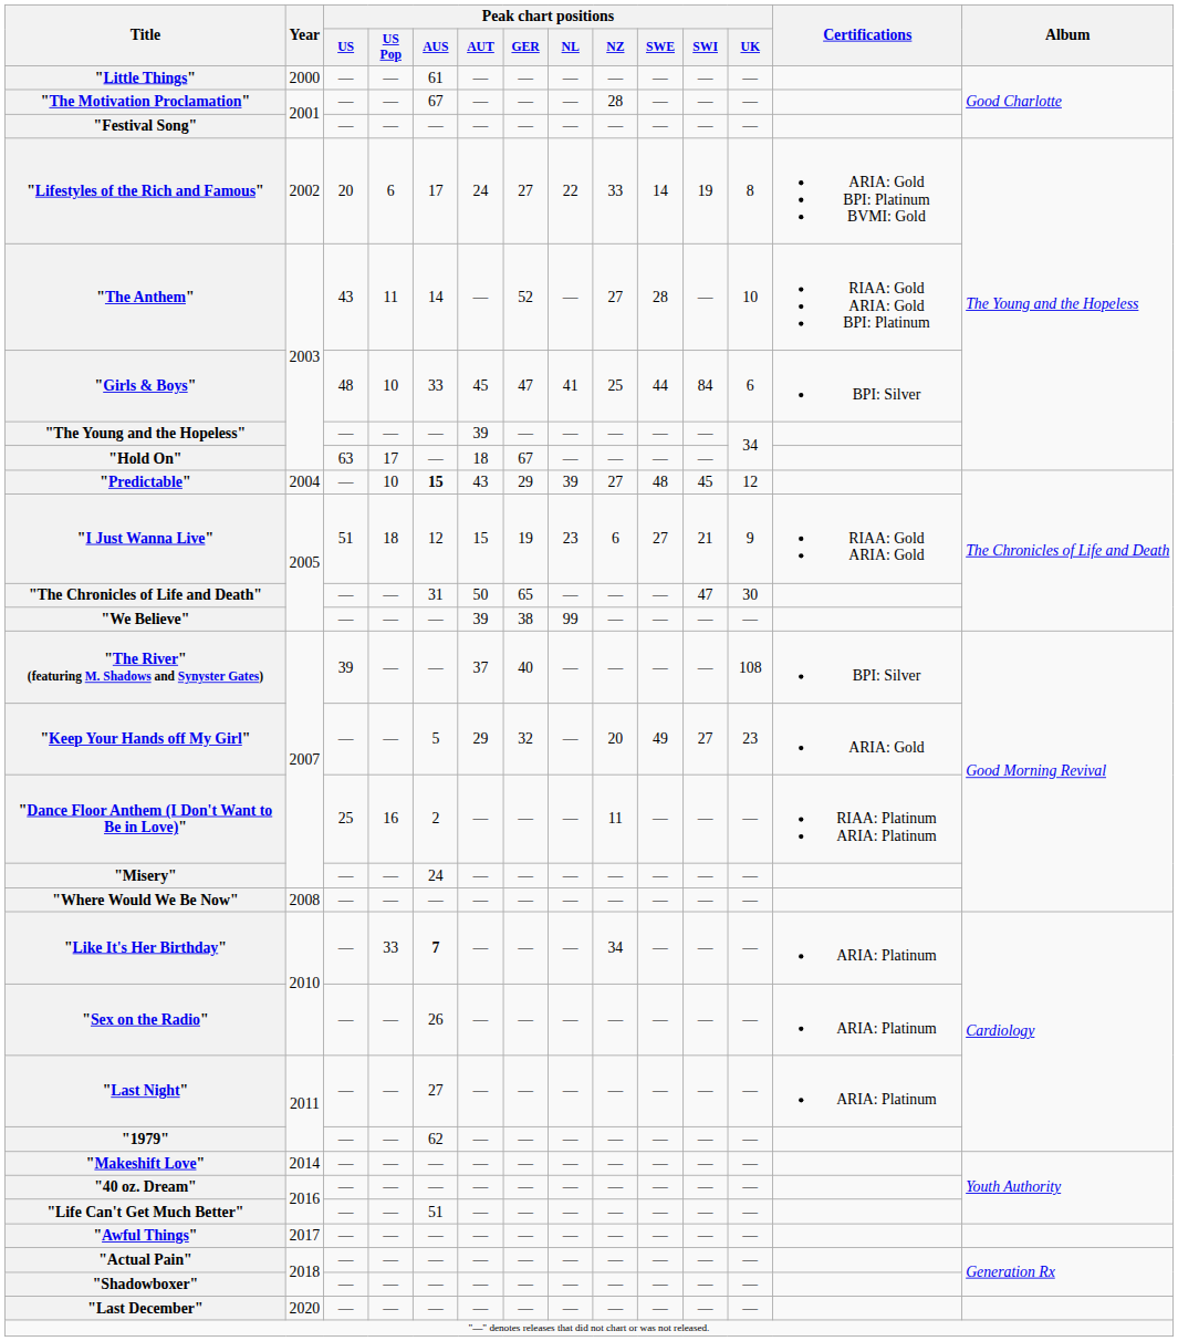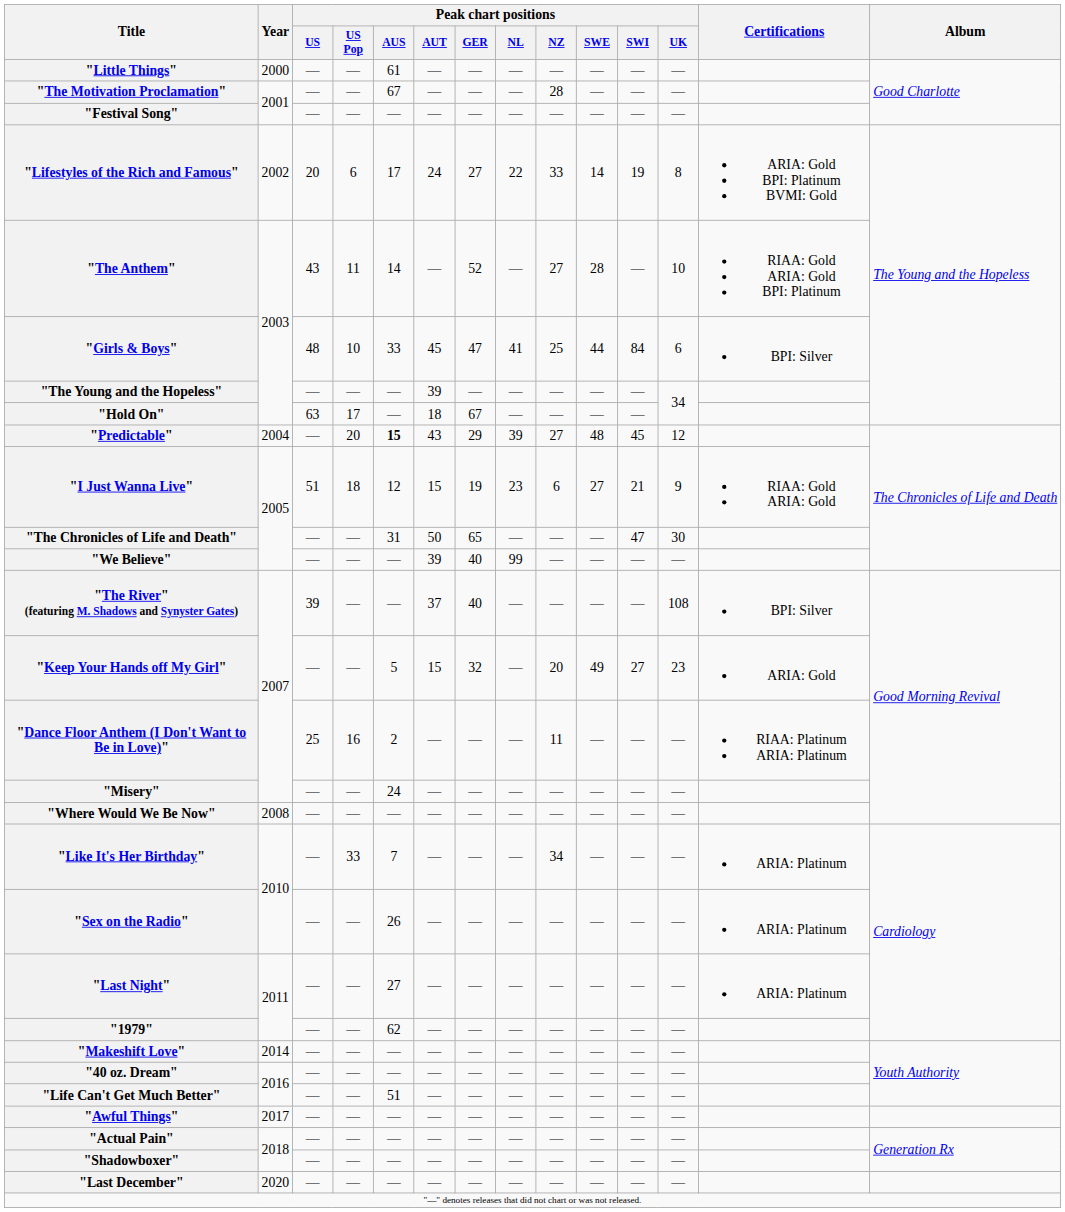 <table class="wikitable plainrowheaders" style="text-align:center;">
 <tr>
 <th scope="col" rowspan="2" style="width:18em;">Title</th>
 <th scope="col" rowspan="2">Year</th>
 <th scope="col" colspan="10">Peak chart positions</th>
 <th scope="col" rowspan="2" style="width:12em;"><a href='#'>Certifications</a></th>
 <th scope="col" rowspan="2">Album</th>
 </tr>
 <tr>
 <th style="width:3em;font-size:85%"><a href='#'>US</a><br></th>
 <th style="width:3em;font-size:85%"><a href='#'>US<br>Pop</a><br></th>
 <th style="width:3em;font-size:85%"><a href='#'>AUS</a><br></th>
 <th style="width:3em;font-size:85%"><a href='#'>AUT</a><br></th>
 <th style="width:3em;font-size:85%"><a href='#'>GER</a><br></th>
 <th style="width:3em;font-size:85%"><a href='#'>NL</a><br></th>
 <th style="width:3em;font-size:85%"><a href='#'>NZ</a><br></th>
 <th style="width:3em;font-size:85%"><a href='#'>SWE</a><br></th>
 <th style="width:3em;font-size:85%"><a href='#'>SWI</a><br></th>
 <th style="width:3em;font-size:85%"><a href='#'>UK</a><br></th>
 </tr>
 <tr>
 <th scope="row">"<a href='#'>Little Things</a>"</th>
 <td>2000</td>
 <td>—</td>
 <td>—</td>
 <td>61</td>
 <td>—</td>
 <td>—</td>
 <td>—</td>
 <td>—</td>
 <td>—</td>
 <td>—</td>
 <td>—</td>
 <td></td>
 <td rowspan="3" style="text-align:left;"><em><a href='#'>Good Charlotte</a></em></td>
 </tr>
 <tr>
 <th scope="row">"<a href='#'>The Motivation Proclamation</a>"</th>
 <td rowspan="2">2001</td>
 <td>—</td>
 <td>—</td>
 <td>67</td>
 <td>—</td>
 <td>—</td>
 <td>—</td>
 <td>28</td>
 <td>—</td>
 <td>—</td>
 <td>—</td>
 <td></td>
 </tr>
 <tr>
 <th scope="row">"Festival Song"</th>
 <td>—</td>
 <td>—</td>
 <td>—</td>
 <td>—</td>
 <td>—</td>
 <td>—</td>
 <td>—</td>
 <td>—</td>
 <td>—</td>
 <td>—</td>
 <td></td>
 </tr>
 <tr>
 <th scope="row">"<a href='#'>Lifestyles of the Rich and Famous</a>"</th>
 <td>2002</td>
 <td>20</td>
 <td>6</td>
 <td>17</td>
 <td>24</td>
 <td>27</td>
 <td>22</td>
 <td>33</td>
 <td>14</td>
 <td>19</td>
 <td>8</td>
 <td><br><ul><li>ARIA: Gold</li><li>BPI: Platinum</li><li>BVMI: Gold</li></ul></td>
 <td rowspan="5" style="text-align:left;"><em><a href='#'>The Young and the Hopeless</a></em></td>
 </tr>
 <tr>
 <th scope="row">"<a href='#'>The Anthem</a>"</th>
 <td rowspan="4">2003</td>
 <td>43</td>
 <td>11</td>
 <td>14</td>
 <td>—</td>
 <td>52</td>
 <td>—</td>
 <td>27</td>
 <td>28</td>
 <td>—</td>
 <td>10</td>
 <td><br><ul><li>RIAA: Gold</li><li>ARIA: Gold</li><li>BPI: Platinum</li></ul></td>
 </tr>
 <tr>
 <th scope="row">"<a href='#'>Girls & Boys</a>"</th>
 <td>48</td>
 <td>10</td>
 <td>33</td>
 <td>45</td>
 <td>47</td>
 <td>41</td>
 <td>25</td>
 <td>44</td>
 <td>84</td>
 <td>6</td>
 <td><br><ul><li>BPI: Silver</li></ul></td>
 </tr>
 <tr>
 <th scope="row">"The Young and the Hopeless"</th>
 <td>—</td>
 <td>—</td>
 <td>—</td>
 <td>39</td>
 <td>—</td>
 <td>—</td>
 <td>—</td>
 <td>—</td>
 <td>—</td>
 <td rowspan="2">34</td>
 <td></td>
 </tr>
 <tr>
 <th scope="row">"Hold On"</th>
 <td>63</td>
 <td>17</td>
 <td>—</td>
 <td>18</td>
 <td>67</td>
 <td>—</td>
 <td>—</td>
 <td>—</td>
 <td>—</td>
 <td></td>
 </tr>
 <tr>
 <th scope="row">"<a href='#'>Predictable</a>"</th>
 <td>2004</td>
 <td>—</td>
-<td>10</td>
+<td>20</td>
 <td><strong>15</strong></td>
 <td>43</td>
 <td>29</td>
 <td>39</td>
 <td>27</td>
 <td>48</td>
 <td>45</td>
 <td>12</td>
 <td></td>
 <td rowspan="4" style="text-align:left;"><em><a href='#'>The Chronicles of Life and Death</a></em></td>
 </tr>
 <tr>
 <th scope="row">"<a href='#'>I Just Wanna Live</a>"</th>
 <td rowspan="3">2005</td>
 <td>51</td>
 <td>18</td>
 <td>12</td>
 <td>15</td>
 <td>19</td>
 <td>23</td>
 <td>6</td>
 <td>27</td>
 <td>21</td>
 <td>9</td>
 <td><br><ul><li>RIAA: Gold</li><li>ARIA: Gold</li></ul></td>
 </tr>
 <tr>
 <th scope="row">"The Chronicles of Life and Death"</th>
 <td>—</td>
 <td>—</td>
 <td>31</td>
 <td>50</td>
 <td>65</td>
 <td>—</td>
 <td>—</td>
 <td>—</td>
 <td>47</td>
 <td>30</td>
 <td></td>
 </tr>
 <tr>
 <th scope="row">"We Believe"</th>
 <td>—</td>
 <td>—</td>
 <td>—</td>
 <td>39</td>
-<td>38</td>
+<td>40</td>
 <td>99</td>
 <td>—</td>
 <td>—</td>
 <td>—</td>
 <td>—</td>
 <td></td>
 </tr>
 <tr>
 <th scope="row">"<a href='#'>The River</a>" <br><small>(featuring <a href='#'>M. Shadows</a> and <a href='#'>Synyster Gates</a>)</small></th>
 <td rowspan="4">2007</td>
 <td>39</td>
 <td>—</td>
 <td>—</td>
 <td>37</td>
 <td>40</td>
 <td>—</td>
 <td>—</td>
 <td>—</td>
 <td>—</td>
 <td>108</td>
 <td><br><ul><li>BPI: Silver</li></ul></td>
 <td rowspan="5" style="text-align:left;"><em><a href='#'>Good Morning Revival</a></em></td>
 </tr>
 <tr>
 <th scope="row">"<a href='#'>Keep Your Hands off My Girl</a>"</th>
 <td>—</td>
 <td>—</td>
 <td>5</td>
-<td>29</td>
+<td>15</td>
 <td>32</td>
 <td>—</td>
 <td>20</td>
 <td>49</td>
 <td>27</td>
 <td>23</td>
 <td><br><ul><li>ARIA: Gold</li></ul></td>
 </tr>
 <tr>
 <th scope="row">"<a href='#'>Dance Floor Anthem (I Don't Want to Be in Love)</a>"</th>
 <td>25</td>
 <td>16</td>
 <td>2</td>
 <td>—</td>
 <td>—</td>
 <td>—</td>
 <td>11</td>
 <td>—</td>
 <td>—</td>
 <td>—</td>
 <td><br><ul><li>RIAA: Platinum</li><li>ARIA: Platinum</li></ul></td>
 </tr>
 <tr>
 <th scope="row">"Misery"</th>
 <td>—</td>
 <td>—</td>
 <td>24</td>
 <td>—</td>
 <td>—</td>
 <td>—</td>
 <td>—</td>
 <td>—</td>
 <td>—</td>
 <td>—</td>
 <td></td>
 </tr>
 <tr>
 <th scope="row">"Where Would We Be Now"</th>
 <td>2008</td>
 <td>—</td>
 <td>—</td>
 <td>—</td>
 <td>—</td>
 <td>—</td>
 <td>—</td>
 <td>—</td>
 <td>—</td>
 <td>—</td>
 <td>—</td>
 <td></td>
 </tr>
 <tr>
 <th scope="row">"<a href='#'>Like It's Her Birthday</a>"</th>
 <td rowspan="2">2010</td>
 <td>—</td>
 <td>33</td>
-<td><strong>7</strong></td>
+<td>7</td>
 <td>—</td>
 <td>—</td>
 <td>—</td>
 <td>34</td>
 <td>—</td>
 <td>—</td>
 <td>—</td>
 <td><br><ul><li>ARIA: Platinum</li></ul></td>
 <td rowspan="4" style="text-align:left;"><em><a href='#'>Cardiology</a></em></td>
 </tr>
 <tr>
 <th scope="row">"<a href='#'>Sex on the Radio</a>"</th>
 <td>—</td>
 <td>—</td>
 <td>26</td>
 <td>—</td>
 <td>—</td>
 <td>—</td>
 <td>—</td>
 <td>—</td>
 <td>—</td>
 <td>—</td>
 <td><br><ul><li>ARIA: Platinum</li></ul></td>
 </tr>
 <tr>
 <th scope="row">"<a href='#'>Last Night</a>"</th>
 <td rowspan="2">2011</td>
 <td>—</td>
 <td>—</td>
 <td>27</td>
 <td>—</td>
 <td>—</td>
 <td>—</td>
 <td>—</td>
 <td>—</td>
 <td>—</td>
 <td>—</td>
 <td><br><ul><li>ARIA: Platinum</li></ul></td>
 </tr>
 <tr>
 <th scope="row">"1979"</th>
 <td>—</td>
 <td>—</td>
 <td>62</td>
 <td>—</td>
 <td>—</td>
 <td>—</td>
 <td>—</td>
 <td>—</td>
 <td>—</td>
 <td>—</td>
 <td></td>
 </tr>
 <tr>
 <th scope="row">"<a href='#'>Makeshift Love</a>"</th>
 <td>2014</td>
 <td>—</td>
 <td>—</td>
 <td>—</td>
 <td>—</td>
 <td>—</td>
 <td>—</td>
 <td>—</td>
 <td>—</td>
 <td>—</td>
 <td>—</td>
 <td></td>
 <td rowspan="3" style="text-align:left;"><em><a href='#'>Youth Authority</a></em></td>
 </tr>
 <tr>
 <th scope="row">"40 oz. Dream"</th>
 <td rowspan="2">2016</td>
 <td>—</td>
 <td>—</td>
 <td>—</td>
 <td>—</td>
 <td>—</td>
 <td>—</td>
 <td>—</td>
 <td>—</td>
 <td>—</td>
 <td>—</td>
 <td></td>
 </tr>
 <tr>
 <th scope="row">"Life Can't Get Much Better"</th>
 <td>—</td>
 <td>—</td>
 <td>51</td>
 <td>—</td>
 <td>—</td>
 <td>—</td>
 <td>—</td>
 <td>—</td>
 <td>—</td>
 <td>—</td>
 <td></td>
 </tr>
 <tr>
 <th scope="row">"<a href='#'>Awful Things</a>"</th>
 <td>2017</td>
 <td>—</td>
 <td>—</td>
 <td>—</td>
 <td>—</td>
 <td>—</td>
 <td>—</td>
 <td>—</td>
 <td>—</td>
 <td>—</td>
 <td>—</td>
 <td></td>
 <td></td>
 </tr>
 <tr>
 <th scope="row">"Actual Pain"</th>
 <td rowspan="2">2018</td>
 <td>—</td>
 <td>—</td>
 <td>—</td>
 <td>—</td>
 <td>—</td>
 <td>—</td>
 <td>—</td>
 <td>—</td>
 <td>—</td>
 <td>—</td>
 <td></td>
 <td rowspan="2" style="text-align:left;"><em><a href='#'>Generation Rx</a></em></td>
 </tr>
 <tr>
 <th scope="row">"Shadowboxer"</th>
 <td>—</td>
 <td>—</td>
 <td>—</td>
 <td>—</td>
 <td>—</td>
 <td>—</td>
 <td>—</td>
 <td>—</td>
 <td>—</td>
 <td>—</td>
 <td></td>
 </tr>
 <tr>
 <th scope="row">"Last December"</th>
 <td>2020</td>
 <td>—</td>
 <td>—</td>
 <td>—</td>
 <td>—</td>
 <td>—</td>
 <td>—</td>
 <td>—</td>
 <td>—</td>
 <td>—</td>
 <td>—</td>
 <td></td>
 <td></td>
 </tr>
 <tr>
 <td colspan="21" style="font-size:8pt">"—" denotes releases that did not chart or was not released.</td>
 </tr>
 </table>
